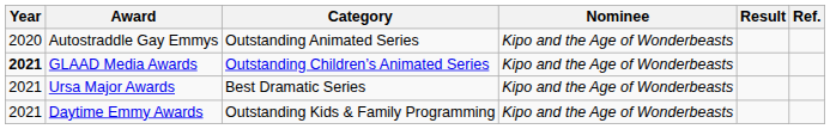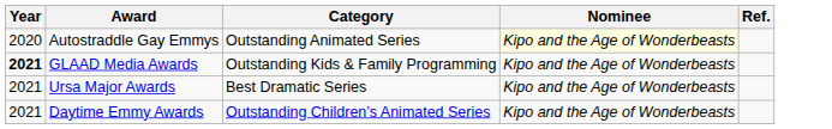 <table class="wikitable sortable">
 <tr>
 <th>Year</th>
 <th>Award</th>
 <th>Category</th>
 <th>Nominee</th>
-<th>Result</th>
 <th>Ref.</th>
 </tr>
 <tr>
 <td>2020</td>
 <td>Autostraddle Gay Emmys</td>
 <td>Outstanding Animated Series</td>
-<td><em>Kipo and the Age of Wonderbeasts</em></td>
-<td></td>
+<td style="background: lightyellow;"><em>Kipo and the Age of Wonderbeasts</em></td>
 <td></td>
 </tr>
 <tr>
 <td><strong>2021</strong></td>
 <td><a href='#'>GLAAD Media Awards</a></td>
-<td><a href='#'>Outstanding Children’s Animated Series</a></td>
+<td>Outstanding Kids & Family Programming</td>
 <td><em>Kipo and the Age of Wonderbeasts</em></td>
-<td></td>
 <td></td>
 </tr>
 <tr>
 <td>2021</td>
 <td><a href='#'>Ursa Major Awards</a></td>
 <td>Best Dramatic Series</td>
 <td><em>Kipo and the Age of Wonderbeasts</em></td>
 <td></td>
-<td></td>
 </tr>
 <tr>
 <td>2021</td>
 <td><a href='#'>Daytime Emmy Awards</a></td>
-<td>Outstanding Kids & Family Programming</td>
+<td><a href='#'>Outstanding Children’s Animated Series</a></td>
 <td><em>Kipo and the Age of Wonderbeasts</em></td>
-<td></td>
 <td></td>
 </tr>
 </table>
